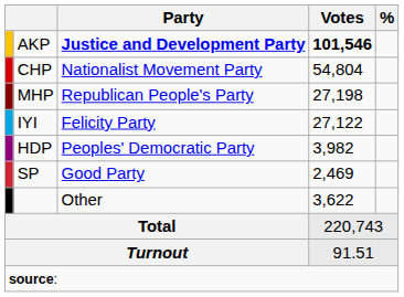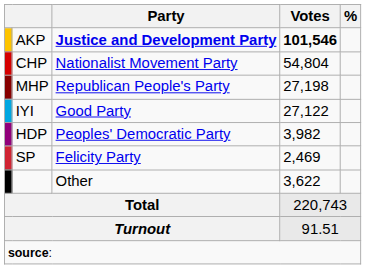 <table class="wikitable">
 <tr>
 <th colspan="2" align="center"></th>
 <th align="center">Party</th>
 <th align="center">Votes</th>
 <th align="center">%</th>
 </tr>
 <tr align="left">
 <td bgcolor="#FDC400" width="1"></td>
 <td>AKP</td>
 <td><strong><a href='#'>Justice and Development Party</a></strong></td>
 <td><strong>101,546</strong></td>
 <td><strong></strong></td>
 </tr>
 <tr align="left">
 <td bgcolor="#d50000" width="1"></td>
 <td>CHP</td>
 <td><a href='#'>Nationalist Movement Party</a></td>
 <td>54,804</td>
 <td></td>
 </tr>
 <tr align="left">
 <td bgcolor="#870000" width="1"></td>
 <td>MHP</td>
 <td><a href='#'>Republican People's Party</a></td>
 <td>27,198</td>
 <td></td>
 </tr>
 <tr align="left">
 <td bgcolor="#01A7E1" width="1"></td>
 <td>IYI</td>
-<td><a href='#'>Felicity Party</a></td>
+<td><a href='#'>Good Party</a></td>
 <td>27,122</td>
 <td></td>
 </tr>
 <tr align="left">
 <td bgcolor="#91007B" width="1"></td>
 <td>HDP</td>
 <td><a href='#'>Peoples' Democratic Party</a></td>
 <td>3,982</td>
 <td></td>
 </tr>
 <tr align="left">
 <td bgcolor="#D02433" width="1"></td>
 <td>SP</td>
-<td><a href='#'>Good Party</a></td>
+<td><a href='#'>Felicity Party</a></td>
 <td>2,469</td>
 <td></td>
 </tr>
 <tr align="left">
 <td bgcolor=" " width="1"></td>
 <td></td>
 <td>Other</td>
 <td>3,622</td>
 <td></td>
 </tr>
 <tr align="left" style="background-color:#E9E9E9">
 <th colspan="3" align="center"><strong>Total</strong></th>
 <td colspan="5" align="center">220,743</td>
 </tr>
 <tr align="left" style="background-color:#E9E9E9">
 <th colspan="3" align="center"><em>Turnout</em></th>
 <td colspan="5" align="center">91.51</td>
 </tr>
 <tr>
 <td colspan="9" align="left"><small><strong>source</strong>: </small></td>
 </tr>
 </table>
